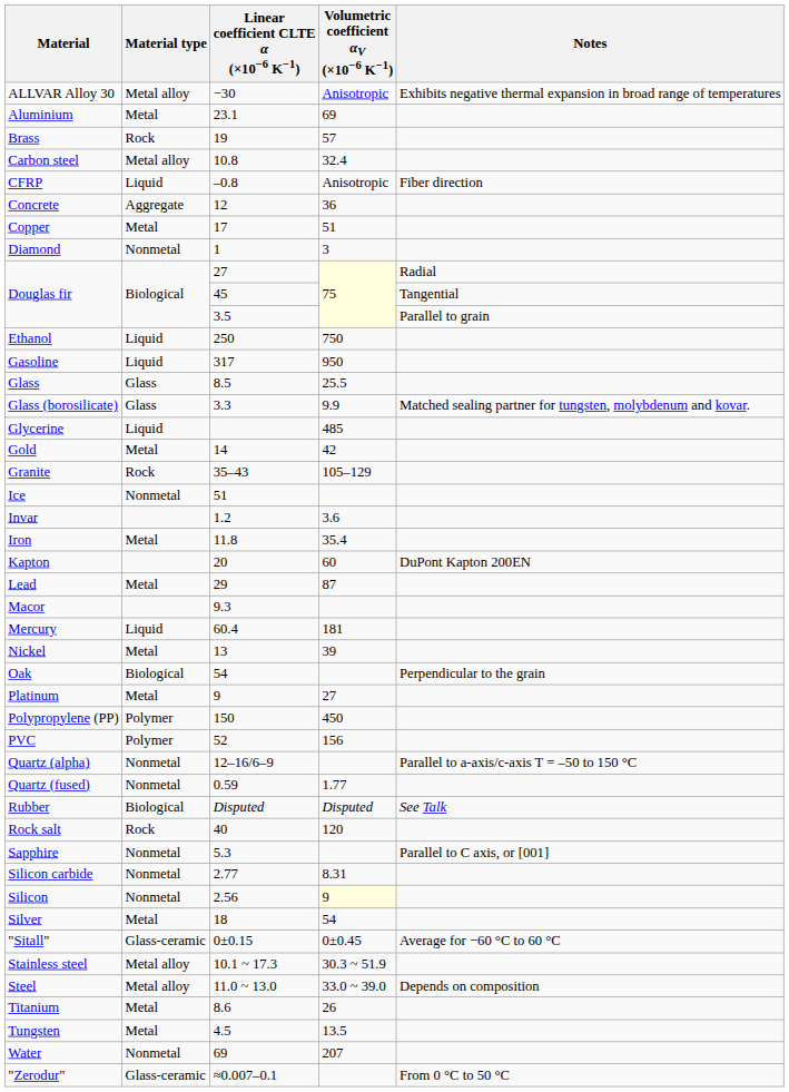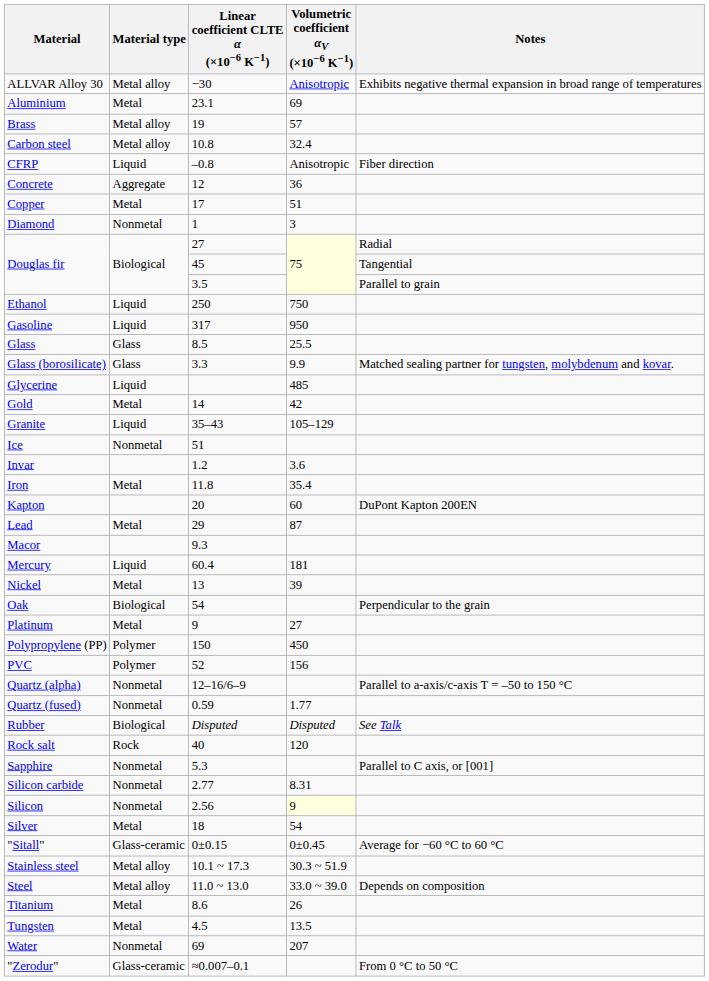 <table class="wikitable sortable">
 <tr>
 <th>Material</th>
 <th>Material type</th>
 <th>Linear<br>coefficient CLTE<br><em>α</em><br>(×10<sup>−6</sup> K<sup>−1</sup>)</th>
 <th>Volumetric<br>coefficient<br><em>α<sub>V</sub></em><br>(×10<sup>−6</sup> K<sup>−1</sup>)</th>
 <th class=unsortable>Notes</th>
 </tr>
 <tr>
 <td>ALLVAR Alloy 30</td>
 <td>Metal alloy</td>
 <td>−30</td>
 <td><a href='#'>Anisotropic</a></td>
 <td>Exhibits negative thermal expansion in broad range of temperatures</td>
 </tr>
 <tr>
 <td><a href='#'>Aluminium</a></td>
 <td>Metal</td>
 <td>23.1</td>
 <td>69</td>
 <td></td>
 </tr>
 <tr>
 <td><a href='#'>Brass</a></td>
-<td>Rock</td>
+<td>Metal alloy</td>
 <td>19</td>
 <td>57</td>
 <td></td>
 </tr>
 <tr>
 <td><a href='#'>Carbon steel</a></td>
 <td>Metal alloy</td>
 <td>10.8</td>
 <td>32.4</td>
 <td></td>
 </tr>
 <tr>
 <td><a href='#'>CFRP</a></td>
 <td>Liquid</td>
 <td>–0.8</td>
 <td>Anisotropic</td>
 <td>Fiber direction</td>
 </tr>
 <tr>
 <td><a href='#'>Concrete</a></td>
 <td>Aggregate</td>
 <td>12</td>
 <td>36</td>
 <td></td>
 </tr>
 <tr>
 <td><a href='#'>Copper</a></td>
 <td>Metal</td>
 <td>17</td>
 <td>51</td>
 <td></td>
 </tr>
 <tr>
 <td><a href='#'>Diamond</a></td>
 <td>Nonmetal</td>
 <td>1</td>
 <td>3</td>
 <td></td>
 </tr>
 <tr>
 <td rowspan=3><a href='#'>Douglas fir</a></td>
 <td rowspan=3>Biological</td>
 <td>27</td>
 <td rowspan=3 style="background:#FFFFDD;">75</td>
 <td>Radial</td>
 </tr>
 <tr>
 <td>45</td>
 <td>Tangential</td>
 </tr>
 <tr>
 <td>3.5</td>
 <td>Parallel to grain</td>
 </tr>
 <tr>
 <td><a href='#'>Ethanol</a></td>
 <td>Liquid</td>
 <td>250</td>
 <td>750</td>
 <td></td>
 </tr>
 <tr>
 <td><a href='#'>Gasoline</a></td>
 <td>Liquid</td>
 <td>317</td>
 <td>950</td>
 <td></td>
 </tr>
 <tr>
 <td><a href='#'>Glass</a></td>
 <td>Glass</td>
 <td>8.5</td>
 <td>25.5</td>
 <td></td>
 </tr>
 <tr>
 <td><a href='#'>Glass (borosilicate)</a></td>
 <td>Glass</td>
 <td>3.3</td>
 <td>9.9</td>
 <td>Matched sealing partner for <a href='#'>tungsten</a>, <a href='#'>molybdenum</a> and <a href='#'>kovar</a>.</td>
 </tr>
 <tr>
 <td><a href='#'>Glycerine</a></td>
 <td>Liquid</td>
 <td></td>
 <td>485</td>
 <td></td>
 </tr>
 <tr>
 <td><a href='#'>Gold</a></td>
 <td>Metal</td>
 <td>14</td>
 <td>42</td>
 <td></td>
 </tr>
 <tr>
 <td><a href='#'>Granite</a></td>
-<td>Rock</td>
+<td>Liquid</td>
 <td>35–43</td>
 <td>105–129</td>
 <td></td>
 </tr>
 <tr>
 <td><a href='#'>Ice</a></td>
 <td>Nonmetal</td>
 <td>51</td>
 <td></td>
 <td></td>
 </tr>
 <tr>
 <td><a href='#'>Invar</a></td>
 <td></td>
 <td>1.2</td>
 <td>3.6</td>
 <td></td>
 </tr>
 <tr>
 <td><a href='#'>Iron</a></td>
 <td>Metal</td>
 <td>11.8</td>
 <td>35.4</td>
 <td></td>
 </tr>
 <tr>
 <td><a href='#'>Kapton</a></td>
 <td></td>
 <td>20</td>
 <td>60</td>
 <td>DuPont Kapton 200EN</td>
 </tr>
 <tr>
 <td><a href='#'>Lead</a></td>
 <td>Metal</td>
 <td>29</td>
 <td>87</td>
 <td></td>
 </tr>
 <tr>
 <td><a href='#'>Macor</a></td>
 <td></td>
 <td>9.3</td>
 <td></td>
 </tr>
 <tr>
 <td><a href='#'>Mercury</a></td>
 <td>Liquid</td>
 <td>60.4</td>
 <td>181</td>
 <td></td>
 </tr>
 <tr>
 <td><a href='#'>Nickel</a></td>
 <td>Metal</td>
 <td>13</td>
 <td>39</td>
 <td></td>
 </tr>
 <tr>
 <td><a href='#'>Oak</a></td>
 <td>Biological</td>
 <td>54</td>
 <td></td>
 <td>Perpendicular to the grain</td>
 </tr>
 <tr>
 <td><a href='#'>Platinum</a></td>
 <td>Metal</td>
 <td>9</td>
 <td>27</td>
 <td></td>
 </tr>
 <tr>
 <td><a href='#'>Polypropylene</a> (PP)</td>
 <td>Polymer</td>
 <td>150</td>
 <td>450</td>
 <td></td>
 </tr>
 <tr>
 <td><a href='#'>PVC</a></td>
 <td>Polymer</td>
 <td>52</td>
 <td>156</td>
 <td></td>
 </tr>
 <tr>
 <td><a href='#'>Quartz (alpha)</a></td>
 <td>Nonmetal</td>
 <td>12–16/6–9</td>
 <td></td>
 <td>Parallel to a-axis/c-axis T = –50 to 150 °C</td>
 </tr>
 <tr>
 <td><a href='#'>Quartz (fused)</a></td>
 <td>Nonmetal</td>
 <td>0.59</td>
 <td>1.77</td>
 <td></td>
 </tr>
 <tr>
 <td><a href='#'>Rubber</a></td>
 <td>Biological</td>
 <td><em>Disputed</em></td>
 <td><em>Disputed</em></td>
 <td><em>See <a href='#'>Talk</a></em></td>
 </tr>
 <tr>
 <td><a href='#'>Rock salt</a></td>
 <td>Rock</td>
 <td>40</td>
 <td>120</td>
 <td></td>
 </tr>
 <tr>
 <td><a href='#'>Sapphire</a></td>
 <td>Nonmetal</td>
 <td>5.3</td>
 <td></td>
 <td>Parallel to C axis, or [001]</td>
 </tr>
 <tr>
 <td><a href='#'>Silicon carbide</a></td>
 <td>Nonmetal</td>
 <td>2.77</td>
 <td>8.31</td>
 <td></td>
 </tr>
 <tr>
 <td><a href='#'>Silicon</a></td>
 <td>Nonmetal</td>
 <td>2.56</td>
 <td style="background:#FFFFDD;">9</td>
 <td></td>
 </tr>
 <tr>
 <td><a href='#'>Silver</a></td>
 <td>Metal</td>
 <td>18</td>
 <td>54</td>
 <td></td>
 </tr>
 <tr>
 <td>"<a href='#'>Sitall</a>"</td>
 <td>Glass-ceramic</td>
 <td>0±0.15</td>
 <td>0±0.45</td>
 <td>Average for −60 °C to 60 °C</td>
 </tr>
 <tr>
 <td><a href='#'>Stainless steel</a></td>
 <td>Metal alloy</td>
 <td>10.1 ~ 17.3</td>
 <td>30.3 ~ 51.9</td>
 <td></td>
 </tr>
 <tr>
 <td><a href='#'>Steel</a></td>
 <td>Metal alloy</td>
 <td>11.0 ~ 13.0</td>
 <td>33.0 ~ 39.0</td>
 <td>Depends on composition</td>
 </tr>
 <tr>
 <td><a href='#'>Titanium</a></td>
 <td>Metal</td>
 <td>8.6</td>
 <td>26</td>
 <td></td>
 </tr>
 <tr>
 <td><a href='#'>Tungsten</a></td>
 <td>Metal</td>
 <td>4.5</td>
 <td>13.5</td>
 <td></td>
 </tr>
 <tr>
 <td><a href='#'>Water</a></td>
 <td>Nonmetal</td>
 <td>69</td>
 <td>207</td>
 <td></td>
 </tr>
 <tr>
 <td>"<a href='#'>Zerodur</a>"</td>
 <td>Glass-ceramic</td>
 <td>≈0.007–0.1</td>
 <td></td>
 <td>From 0 °C to 50 °C</td>
 </tr>
 </table>
